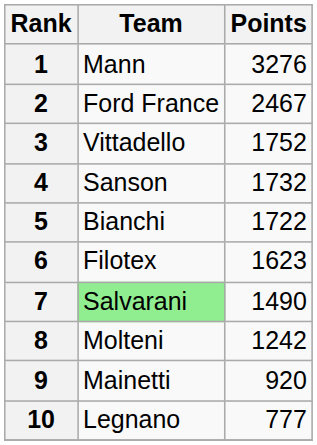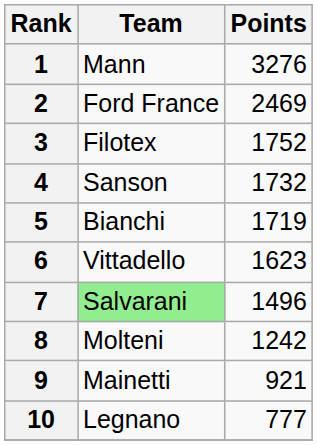 <table class="wikitable">
 <tr>
 <th>Rank</th>
 <th>Team</th>
 <th>Points</th>
 </tr>
 <tr>
 <th style="text-align:center">1</th>
 <td>Mann</td>
 <td align="right">3276</td>
 </tr>
 <tr>
 <th style="text-align:center">2</th>
 <td>Ford France</td>
-<td align="right">2467</td>
+<td align="right">2469</td>
 </tr>
 <tr>
 <th style="text-align:center">3</th>
-<td>Vittadello</td>
+<td>Filotex</td>
 <td align="right">1752</td>
 </tr>
 <tr>
 <th style="text-align:center">4</th>
 <td>Sanson</td>
 <td align="right">1732</td>
 </tr>
 <tr>
 <th style="text-align:center">5</th>
 <td>Bianchi</td>
-<td align="right">1722</td>
+<td align="right">1719</td>
 </tr>
 <tr>
 <th style="text-align:center">6</th>
-<td>Filotex</td>
+<td>Vittadello</td>
 <td align="right">1623</td>
 </tr>
 <tr>
 <th style="text-align:center">7</th>
 <td style="background: lightgreen;">Salvarani</td>
-<td align="right">1490</td>
+<td align="right">1496</td>
 </tr>
 <tr>
 <th style="text-align:center">8</th>
 <td>Molteni</td>
 <td align="right">1242</td>
 </tr>
 <tr>
 <th style="text-align:center">9</th>
 <td>Mainetti</td>
-<td align="right">920</td>
+<td align="right">921</td>
 </tr>
 <tr>
 <th style="text-align:center">10</th>
 <td>Legnano</td>
 <td align="right">777</td>
 </tr>
 <tr>
 </tr>
 </table>
